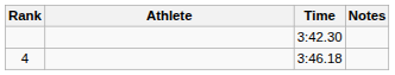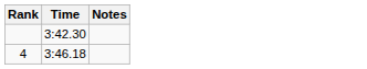 <table class="wikitable" style="text-align:center">
 <tr>
 <th>Rank</th>
-<th Style="width:18em">Athlete</th>
 <th>Time</th>
 <th>Notes</th>
 </tr>
 <tr>
 <td></td>
-<td style="text-align:left"><br></td>
 <td>3:42.30</td>
 <td></td>
 </tr>
 <tr>
 <td>4</td>
-<td style="text-align:left"><br></td>
 <td>3:46.18</td>
 <td></td>
 </tr>
 </table>
